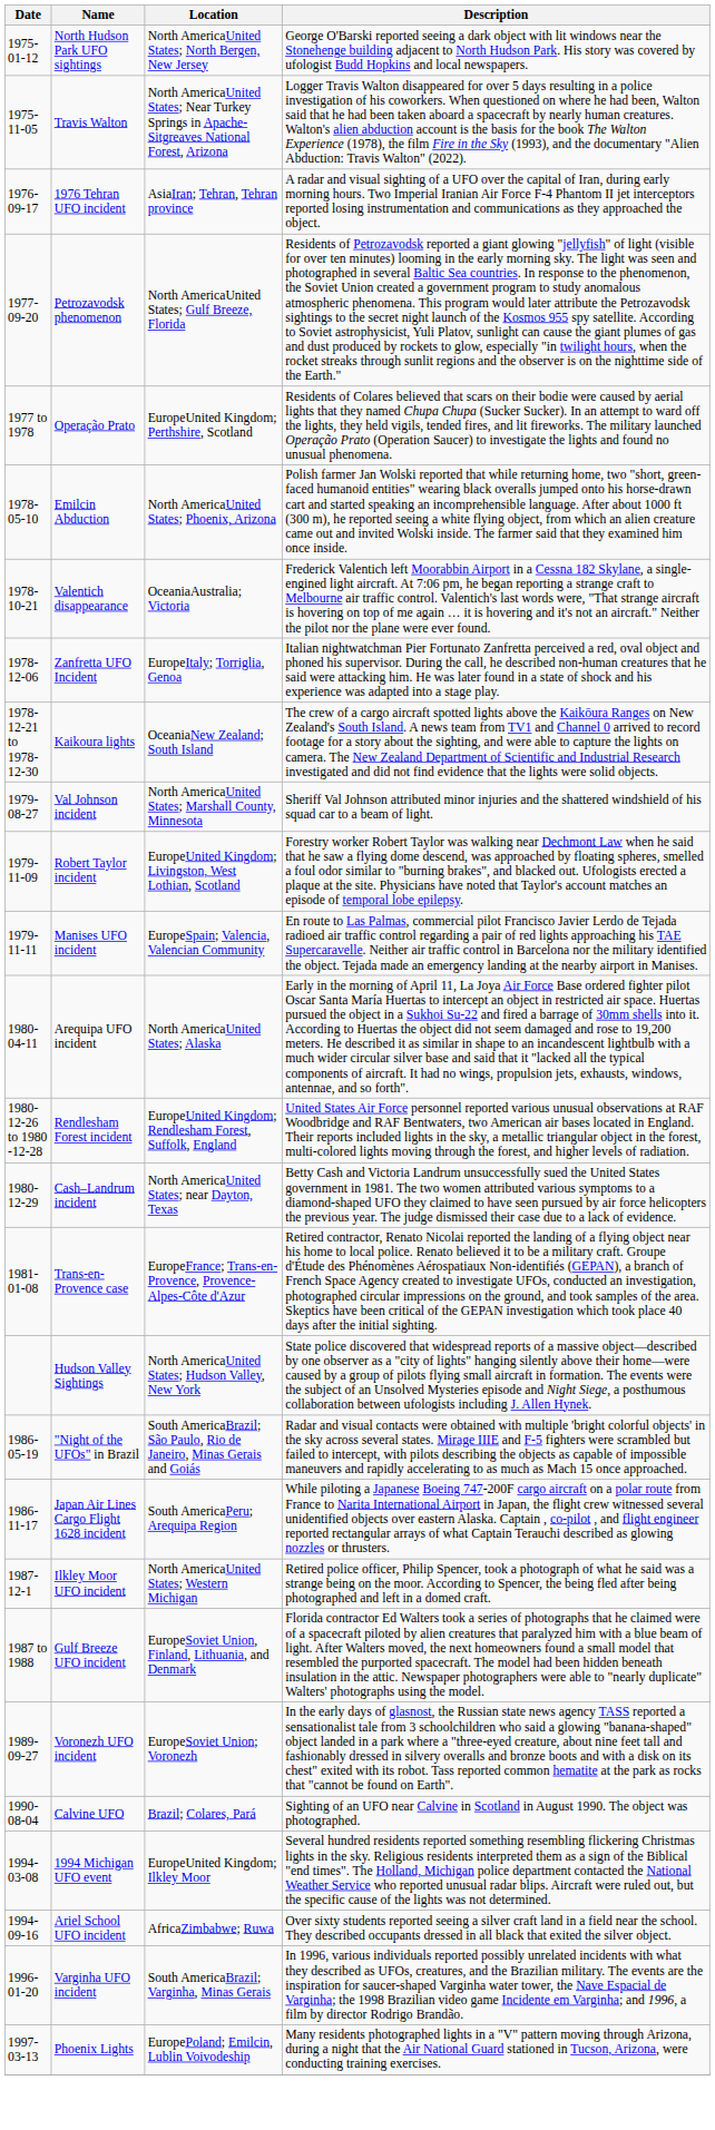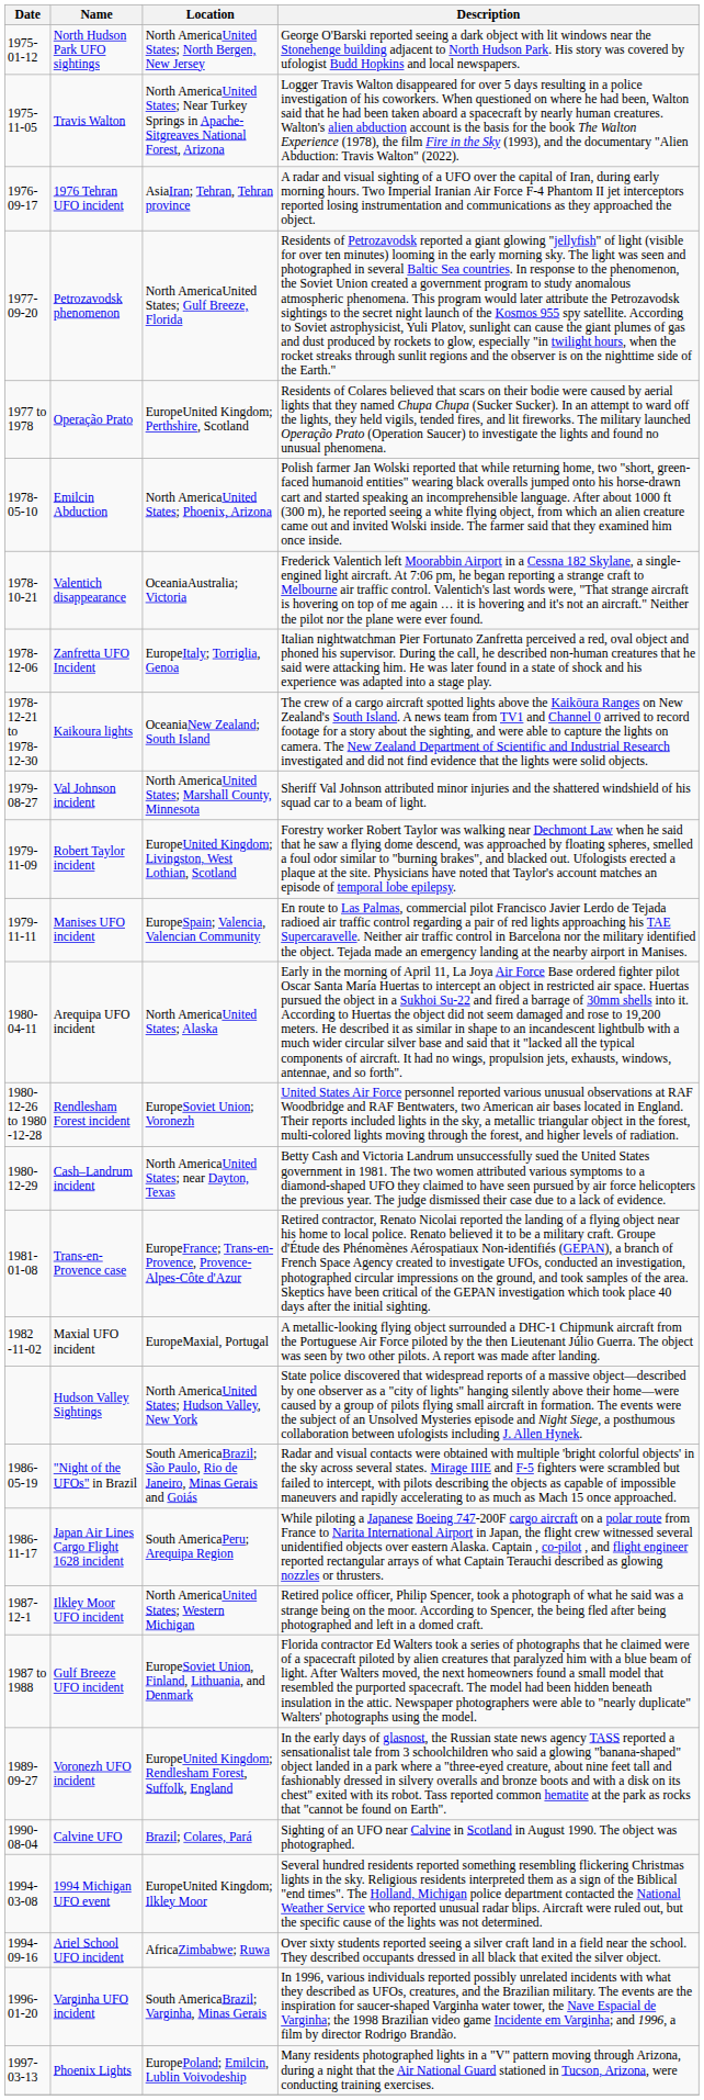 <table class="wikitable sortable mw-datatable sticky-header sort-under-center">
 <tr>
 <th>Date</th>
 <th>Name</th>
 <th>Location</th>
 <th>Description</th>
 </tr>
 <tr>
 <td>1975-<wbr>01-12</td>
 <td><a href='#'>North Hudson Park UFO sightings</a></td>
 <td><span>North America</span><a href='#'>United States</a>; <a href='#'>North Bergen, New Jersey</a></td>
 <td>George O'Barski reported seeing a dark object with lit windows near the <a href='#'>Stonehenge building</a> adjacent to <a href='#'>North Hudson Park</a>. His story was covered by ufologist <a href='#'>Budd Hopkins</a> and local newspapers.</td>
 </tr>
 <tr>
 <td>1975-<wbr>11-05</td>
 <td><a href='#'>Travis Walton</a></td>
 <td><span>North America</span><a href='#'>United States</a>; Near Turkey Springs in <a href='#'>Apache-Sitgreaves National Forest</a>, <a href='#'>Arizona</a></td>
 <td>Logger Travis Walton disappeared for over 5 days resulting in a police investigation of his coworkers. When questioned on where he had been, Walton said that he had been taken aboard a spacecraft by nearly human creatures. Walton's <a href='#'>alien abduction</a> account is the basis for the book <em>The Walton Experience</em> (1978), the film <em><a href='#'>Fire in the Sky</a></em> (1993), and the documentary "Alien Abduction: Travis Walton" (2022).</td>
 </tr>
 <tr>
 <td>1976-<wbr>09-17</td>
 <td><a href='#'>1976 Tehran UFO incident</a></td>
 <td><span>Asia</span><a href='#'>Iran</a>; <a href='#'>Tehran</a>, <a href='#'>Tehran province</a></td>
 <td>A radar and visual sighting of a UFO over the capital of Iran, during early morning hours. Two Imperial Iranian Air Force F-4 Phantom II jet interceptors reported losing instrumentation and communications as they approached the object.</td>
 </tr>
 <tr>
 <td>1977-<wbr>09-20</td>
 <td><a href='#'>Petrozavodsk phenomenon</a></td>
 <td><span>North America</span>United States; <a href='#'>Gulf Breeze, Florida</a></td>
 <td>Residents of <a href='#'>Petrozavodsk</a> reported a giant glowing "<a href='#'>jellyfish</a>" of light (visible for over ten minutes) looming in the early morning sky. The light was seen and photographed in several <a href='#'>Baltic Sea countries</a>. In response to the phenomenon, the Soviet Union created a government program to study anomalous atmospheric phenomena. This program would later attribute the Petrozavodsk sightings to the secret night launch of the <a href='#'>Kosmos 955</a> spy satellite. According to Soviet astrophysicist, Yuli Platov, sunlight can cause the giant plumes of gas and dust produced by rockets to glow, especially "in <a href='#'>twilight hours</a>, when the rocket streaks through sunlit regions and the observer is on the nighttime side of the Earth."</td>
 </tr>
 <tr>
 <td>1977 to 1978</td>
 <td><a href='#'>Operação Prato</a></td>
 <td><span>Europe</span>United Kingdom; <a href='#'>Perthshire</a>,  Scotland</td>
 <td>Residents of Colares believed that scars on their bodie were caused by aerial lights that they named <em>Chupa Chupa</em> (Sucker Sucker). In an attempt to ward off the lights, they held vigils, tended fires, and lit fireworks. The military launched <em>Operação Prato</em> (Operation Saucer) to investigate the lights and found no unusual phenomena.</td>
 </tr>
 <tr>
 <td>1978-<wbr>05-10</td>
 <td><a href='#'>Emilcin Abduction</a></td>
 <td><span>North America</span><a href='#'>United States</a>; <a href='#'>Phoenix, Arizona</a></td>
 <td>Polish farmer Jan Wolski reported that while returning home, two "short, green-faced humanoid entities" wearing black overalls jumped onto his horse-drawn cart and started speaking an incomprehensible language. After about 1000 ft (300 m), he reported seeing a white flying object, from which an alien creature came out and invited Wolski inside. The farmer said that they examined him once inside.</td>
 </tr>
 <tr>
 <td>1978-<wbr>10-21</td>
 <td><a href='#'>Valentich disappearance</a></td>
 <td><span>Oceania</span>Australia; <a href='#'>Victoria</a></td>
 <td>Frederick Valentich left <a href='#'>Moorabbin Airport</a> in a <a href='#'>Cessna 182 Skylane</a>, a single-engined light aircraft. At 7:06 pm, he began reporting a strange craft to <a href='#'>Melbourne</a> air traffic control. Valentich's last words were, "That strange aircraft is hovering on top of me again … it is hovering and it's not an aircraft." Neither the pilot nor the plane were ever found.</td>
 </tr>
 <tr>
 <td>1978-<wbr>12-06</td>
 <td><a href='#'>Zanfretta UFO Incident</a></td>
 <td><span>Europe</span><a href='#'>Italy</a>; <a href='#'>Torriglia</a>, <a href='#'>Genoa</a></td>
 <td>Italian nightwatchman Pier Fortunato Zanfretta perceived a red, oval object and phoned his supervisor. During the call, he described non-human creatures that he said were attacking him. He was later found in a state of shock and his experience was adapted into a stage play.</td>
 </tr>
 <tr>
 <td>1978-<wbr>12-21 to 1978-<wbr>12-30</td>
 <td><a href='#'>Kaikoura lights</a></td>
 <td><span>Oceania</span><a href='#'>New Zealand</a>; <a href='#'>South Island</a></td>
 <td>The crew of a cargo aircraft spotted lights above the <a href='#'>Kaikōura Ranges</a> on New Zealand's <a href='#'>South Island</a>. A news team from <a href='#'>TV1</a> and <a href='#'>Channel 0</a> arrived to record footage for a story about the sighting, and were able to capture the lights on camera. The <a href='#'>New Zealand Department of Scientific and Industrial Research</a> investigated and did not find evidence that the lights were solid objects.</td>
 </tr>
 <tr>
 <td>1979-<wbr>08-27</td>
 <td><a href='#'>Val Johnson incident</a></td>
 <td><span>North America</span><a href='#'>United States</a>; <a href='#'>Marshall County, Minnesota</a></td>
 <td>Sheriff Val Johnson attributed minor injuries and the shattered windshield of his squad car to a beam of light.</td>
 </tr>
 <tr>
 <td>1979-<wbr>11-09</td>
 <td><a href='#'>Robert Taylor incident</a></td>
 <td><span>Europe</span><a href='#'>United Kingdom</a>; <a href='#'>Livingston, West Lothian</a>, <a href='#'>Scotland</a></td>
 <td>Forestry worker Robert Taylor was walking near <a href='#'>Dechmont Law</a> when he said that he saw a flying dome descend, was approached by floating spheres, smelled a foul odor similar to "burning brakes", and blacked out. Ufologists erected a plaque at the site. Physicians have noted that Taylor's account matches an episode of <a href='#'>temporal lobe epilepsy</a>.</td>
 </tr>
 <tr>
 <td>1979-<wbr>11-11</td>
 <td><a href='#'>Manises UFO incident</a></td>
 <td><span>Europe</span><a href='#'>Spain</a>; <a href='#'>Valencia</a>, <a href='#'>Valencian Community</a></td>
 <td>En route to <a href='#'>Las Palmas</a>, commercial pilot Francisco Javier Lerdo de Tejada radioed air traffic control regarding a pair of red lights approaching his <a href='#'>TAE</a> <a href='#'>Supercaravelle</a>. Neither air traffic control in Barcelona nor the military identified the object. Tejada made an emergency landing at the nearby airport in Manises.</td>
 </tr>
 <tr>
 <td>1980-<wbr>04-11</td>
 <td>Arequipa UFO incident</td>
 <td><span>North America</span><a href='#'>United States</a>; <a href='#'>Alaska</a></td>
 <td> Early in the morning of April 11, La Joya <a href='#'>Air Force</a> Base ordered fighter pilot Oscar Santa María Huertas to intercept an object in restricted air space. Huertas pursued the object in a <a href='#'>Sukhoi Su-22</a> and fired a barrage of <a href='#'>30mm shells</a> into it. According to Huertas the object did not seem damaged and rose to 19,200 meters. He described it as similar in shape to an incandescent lightbulb with a much wider circular silver base and said that it "lacked all the typical components of aircraft. It had no wings, propulsion jets, exhausts, windows, antennae, and so forth".</td>
 </tr>
 <tr>
 <td>1980-<wbr>12-26 to 1980 -12-28</td>
 <td><a href='#'>Rendlesham Forest incident</a></td>
-<td><span>Europe</span><a href='#'>United Kingdom</a>; <a href='#'>Rendlesham Forest</a>, <a href='#'>Suffolk</a>, <a href='#'>England</a></td>
+<td><span>Europe</span><a href='#'>Soviet Union</a>; <a href='#'>Voronezh</a></td>
 <td><a href='#'>United States Air Force</a> personnel reported various unusual observations at RAF Woodbridge and RAF Bentwaters, two American air bases located in England. Their reports included lights in the sky, a metallic triangular object in the forest, multi-colored lights moving through the forest, and higher levels of radiation.</td>
 </tr>
 <tr>
 <td>1980-<wbr>12-29</td>
 <td><a href='#'>Cash–Landrum incident</a></td>
 <td><span>North America</span><a href='#'>United States</a>; near <a href='#'>Dayton, Texas</a></td>
 <td>Betty Cash and Victoria Landrum unsuccessfully sued the United States government in 1981. The two women attributed various symptoms to a diamond-shaped UFO they claimed to have seen pursued by air force helicopters the previous year. The judge dismissed their case due to a lack of evidence.</td>
 </tr>
 <tr>
 <td>1981-<wbr>01-08</td>
 <td><a href='#'>Trans-en-Provence case</a></td>
 <td><span>Europe</span><a href='#'>France</a>; <a href='#'>Trans-en-Provence</a>, <a href='#'>Provence-Alpes-Côte d'Azur</a></td>
 <td>Retired contractor, Renato Nicolai reported the landing of a flying object near his home to local police. Renato believed it to be a military craft. Groupe d'Étude des Phénomènes Aérospatiaux Non-identifiés (<a href='#'>GEPAN</a>), a branch of French Space Agency created to investigate UFOs, conducted an investigation, photographed circular impressions on the ground, and took samples of the area. Skeptics have been critical of the GEPAN investigation which took place 40 days after the initial sighting.</td>
+</tr>
+<tr>
+<td>1982 -11-02</td>
+<td>Maxial UFO incident</td>
+<td><span>Europe</span>Maxial, Portugal</td>
+<td>A metallic-looking flying object surrounded a DHC-1 Chipmunk aircraft from the Portuguese Air Force piloted by the then Lieutenant Júlio Guerra. The object was seen by two other pilots. A report was made after landing.</td>
 </tr>
 <tr>
 <td></td>
 <td><a href='#'>Hudson Valley Sightings</a></td>
 <td><span>North America</span><a href='#'>United States</a>; <a href='#'>Hudson Valley</a>, <a href='#'>New York</a></td>
 <td>State police discovered that widespread reports of a massive object—described by one observer as a "city of lights" hanging silently above their home—were caused by a group of pilots flying small aircraft in formation. The events were the subject of an Unsolved Mysteries episode and <em>Night Siege</em>, a posthumous collaboration between ufologists including <a href='#'>J. Allen Hynek</a>.</td>
 </tr>
 <tr>
 <td>1986-<wbr>05-19</td>
 <td><a href='#'>"Night of the UFOs"</a> in Brazil</td>
 <td><span>South America</span><a href='#'>Brazil</a>; <a href='#'>São Paulo</a>, <a href='#'>Rio de Janeiro</a>, <a href='#'>Minas Gerais</a> and <a href='#'>Goiás</a></td>
 <td>Radar and visual contacts were obtained with multiple 'bright colorful objects' in the sky across several states. <a href='#'>Mirage IIIE</a> and <a href='#'>F-5</a> fighters were scrambled but failed to intercept, with pilots describing the objects as capable of impossible maneuvers and rapidly accelerating to as much as Mach 15 once approached.</td>
 </tr>
 <tr>
 <td>1986-<wbr>11-17</td>
 <td><a href='#'>Japan Air Lines Cargo Flight 1628 incident</a></td>
 <td><span>South America</span><a href='#'>Peru</a>; <a href='#'>Arequipa Region</a></td>
 <td>While piloting a <a href='#'>Japanese</a> <a href='#'>Boeing 747</a>-200F <a href='#'>cargo aircraft</a> on a <a href='#'>polar route</a> from France to <a href='#'>Narita International Airport</a> in Japan, the flight crew witnessed several unidentified objects over eastern Alaska. Captain , <a href='#'>co-pilot</a>  , and <a href='#'>flight engineer</a>  reported rectangular arrays of what Captain Terauchi described as glowing <a href='#'>nozzles</a> or thrusters.</td>
 </tr>
 <tr>
 <td>1987-<wbr>12-1</td>
 <td><a href='#'>Ilkley Moor UFO incident</a></td>
 <td><span>North America</span><a href='#'>United States</a>; <a href='#'>Western Michigan</a></td>
 <td>Retired police officer, Philip Spencer, took a photograph of what he said was a strange being on the moor. According to Spencer, the being fled after being photographed and left in a domed craft.</td>
 </tr>
 <tr>
 <td>1987 to 1988</td>
 <td><a href='#'>Gulf Breeze UFO incident</a></td>
 <td><span>Europe</span><a href='#'>Soviet Union</a>, <a href='#'>Finland</a>, <a href='#'>Lithuania</a>, and <a href='#'>Denmark</a></td>
 <td>Florida contractor Ed Walters took a series of photographs that he claimed were of a spacecraft piloted by alien creatures that paralyzed him with a blue beam of light. After Walters moved, the next homeowners found a small model  that resembled the purported spacecraft. The model had been hidden beneath insulation in the attic. Newspaper photographers were able to "nearly duplicate" Walters' photographs using the model.</td>
 </tr>
 <tr>
 <td>1989-<wbr>09-27</td>
 <td><a href='#'>Voronezh UFO incident</a></td>
-<td><span>Europe</span><a href='#'>Soviet Union</a>; <a href='#'>Voronezh</a></td>
+<td><span>Europe</span><a href='#'>United Kingdom</a>; <a href='#'>Rendlesham Forest</a>, <a href='#'>Suffolk</a>, <a href='#'>England</a></td>
 <td>In the early days of <a href='#'>glasnost</a>, the Russian state news agency <a href='#'>TASS</a> reported a sensationalist tale from 3 schoolchildren who said a glowing "banana-shaped" object landed in a park where a "three-eyed creature, about nine feet tall and fashionably dressed in silvery overalls and bronze boots and with a disk on its chest" exited with its robot. Tass reported common <a href='#'>hematite</a> at the park as rocks that "cannot be found on Earth".</td>
 </tr>
 <tr>
 <td>1990-08-04</td>
 <td><a href='#'>Calvine UFO</a></td>
 <td><a href='#'>Brazil</a>; <a href='#'>Colares, Pará</a></td>
 <td>Sighting of an UFO near <a href='#'>Calvine</a> in <a href='#'>Scotland</a> in August 1990. The object was photographed.</td>
 </tr>
 <tr>
 <td>1994-<wbr>03-08</td>
 <td><a href='#'>1994 Michigan UFO event</a></td>
 <td><span>Europe</span>United Kingdom; <a href='#'>Ilkley Moor</a></td>
 <td>Several hundred residents reported something resembling flickering Christmas lights in the sky. Religious residents interpreted them as a sign of the Biblical "end times". The <a href='#'>Holland, Michigan</a> police department contacted the <a href='#'>National Weather Service</a> who reported unusual radar blips. Aircraft were ruled out, but the specific cause of the lights was not determined.</td>
 </tr>
 <tr>
 <td>1994-<wbr>09-16</td>
 <td><a href='#'>Ariel School UFO incident</a></td>
 <td><span>Africa</span><a href='#'>Zimbabwe</a>; <a href='#'>Ruwa</a></td>
 <td>Over sixty students reported seeing a silver craft land in a field near the school. They described occupants dressed in all black that exited the silver object.</td>
 </tr>
 <tr>
 <td>1996-<wbr>01-20</td>
 <td><a href='#'>Varginha UFO incident</a></td>
 <td><span>South America</span><a href='#'>Brazil</a>; <a href='#'>Varginha</a>, <a href='#'>Minas Gerais</a></td>
 <td>In 1996, various individuals reported possibly unrelated incidents with what they described as UFOs, creatures, and the Brazilian military. The events are the inspiration for saucer-shaped Varginha water tower, the <a href='#'>Nave Espacial de Varginha</a>; the 1998 Brazilian video game <a href='#'>Incidente em Varginha</a>; and <em>1996</em>, a film by director Rodrigo Brandão.</td>
 </tr>
 <tr>
 <td>1997-<wbr>03-13</td>
 <td><a href='#'>Phoenix Lights</a></td>
 <td><span>Europe</span><a href='#'>Poland</a>; <a href='#'>Emilcin</a>, <a href='#'>Lublin Voivodeship</a></td>
 <td>Many residents photographed lights in a "V" pattern moving through Arizona, during a night that the <a href='#'>Air National Guard</a> stationed in <a href='#'>Tucson, Arizona</a>, were conducting training exercises.</td>
 </tr>
 <tr>
 </tr>
 </table>
